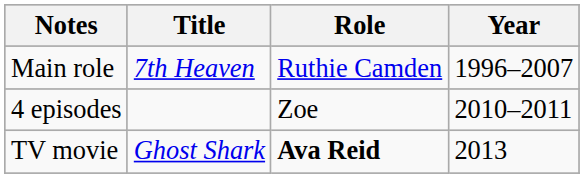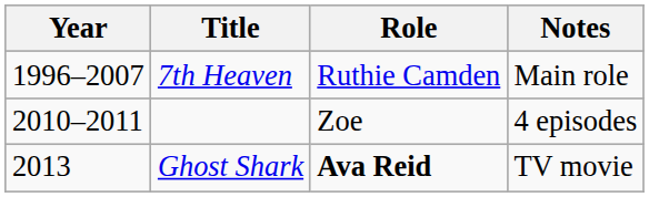 <table class="wikitable sortable">
 <tr>
-<th class="unsortable">Notes</th>
+<th>Year</th>
 <th>Title</th>
 <th>Role</th>
-<th>Year</th>
+<th class="unsortable">Notes</th>
 </tr>
 <tr>
-<td>Main role</td>
+<td>1996–2007</td>
 <td><em><a href='#'>7th Heaven</a></em></td>
 <td><a href='#'>Ruthie Camden</a></td>
-<td>1996–2007</td>
+<td>Main role</td>
 </tr>
 <tr>
-<td>4 episodes</td>
+<td>2010–2011</td>
 <td><em></em></td>
 <td>Zoe</td>
-<td>2010–2011</td>
+<td>4 episodes</td>
 </tr>
 <tr>
-<td>TV movie</td>
+<td>2013</td>
 <td><em><a href='#'>Ghost Shark</a></em></td>
 <td><strong>Ava Reid</strong></td>
-<td>2013</td>
+<td>TV movie</td>
 </tr>
 </table>
